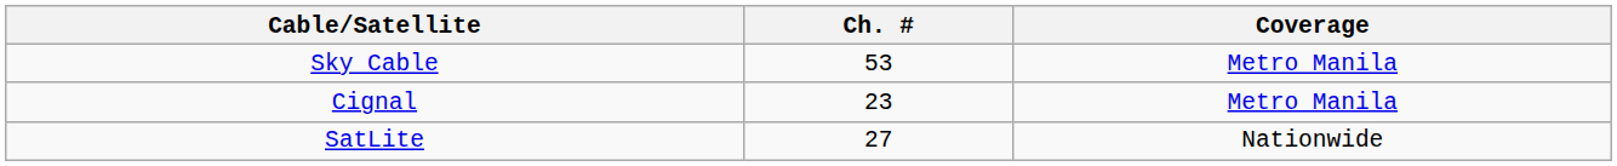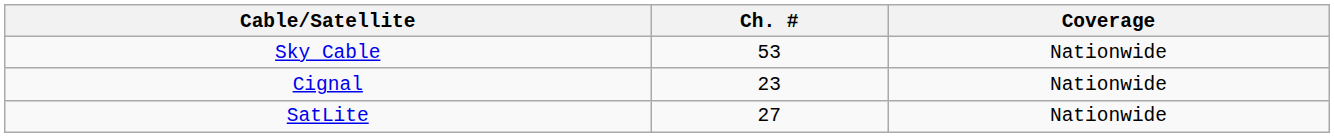 <table class="wikitable sortable" style="width:100%; text-align:center;">
 <tr>
 <th>Cable/Satellite</th>
 <th>Ch. #</th>
 <th class="unsortable">Coverage</th>
 </tr>
 <tr>
 <td><a href='#'>Sky Cable</a></td>
 <td>53</td>
-<td><a href='#'>Metro Manila</a></td>
+<td>Nationwide</td>
 </tr>
 <tr>
 <td><a href='#'>Cignal</a></td>
 <td>23</td>
-<td><a href='#'>Metro Manila</a></td>
+<td>Nationwide</td>
 </tr>
 <tr>
 <td><a href='#'>SatLite</a></td>
 <td>27</td>
 <td>Nationwide</td>
 </tr>
 </table>
